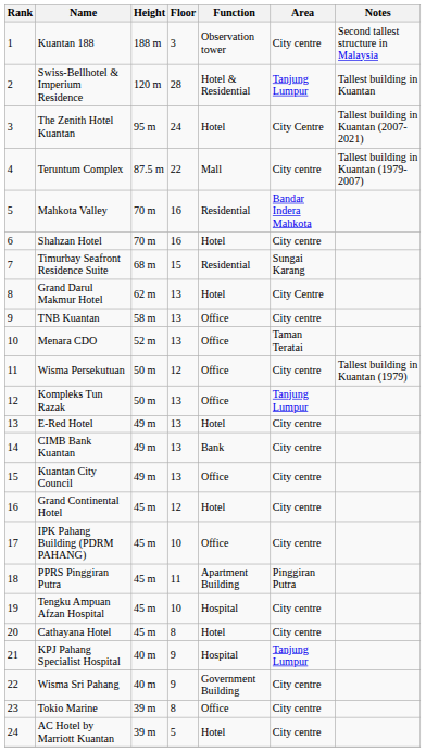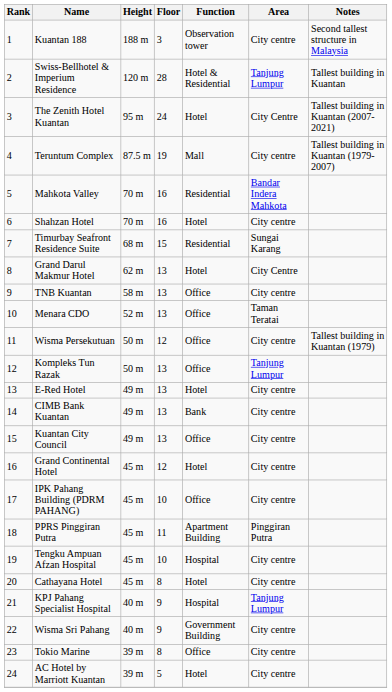 <table class="wikitable sortable">
 <tr>
 <th>Rank</th>
 <th>Name</th>
 <th>Height</th>
 <th>Floor</th>
 <th>Function</th>
 <th>Area</th>
 <th>Notes</th>
 </tr>
 <tr>
 <td>1</td>
 <td>Kuantan 188</td>
 <td>188 m</td>
 <td>3</td>
 <td>Observation tower</td>
 <td>City centre</td>
 <td>Second tallest structure in <a href='#'>Malaysia</a></td>
 </tr>
 <tr>
 <td>2</td>
 <td>Swiss-Bellhotel & Imperium Residence</td>
 <td>120 m</td>
 <td>28</td>
 <td>Hotel & Residential</td>
 <td><a href='#'>Tanjung Lumpur</a></td>
 <td>Tallest building in Kuantan</td>
 </tr>
 <tr>
 <td>3</td>
 <td>The Zenith Hotel Kuantan</td>
 <td>95 m</td>
 <td>24</td>
 <td>Hotel</td>
 <td>City Centre</td>
 <td>Tallest building in Kuantan (2007-2021)</td>
 </tr>
 <tr>
 <td>4</td>
 <td>Teruntum Complex</td>
 <td>87.5 m</td>
-<td>22</td>
+<td>19</td>
 <td>Mall</td>
 <td>City centre</td>
 <td>Tallest building in Kuantan (1979-2007)</td>
 </tr>
 <tr>
 <td>5</td>
 <td>Mahkota Valley</td>
 <td>70 m</td>
 <td>16</td>
 <td>Residential</td>
 <td><a href='#'>Bandar Indera Mahkota</a></td>
 <td></td>
 </tr>
 <tr>
 <td>6</td>
 <td>Shahzan Hotel</td>
 <td>70 m</td>
 <td>16</td>
 <td>Hotel</td>
 <td>City centre</td>
 <td></td>
 </tr>
 <tr>
 <td>7</td>
 <td>Timurbay Seafront Residence Suite</td>
 <td>68 m</td>
 <td>15</td>
 <td>Residential</td>
 <td>Sungai Karang</td>
 <td></td>
 </tr>
 <tr>
 <td>8</td>
 <td>Grand Darul Makmur Hotel</td>
 <td>62 m</td>
 <td>13</td>
 <td>Hotel</td>
 <td>City Centre</td>
 <td></td>
 </tr>
 <tr>
 <td>9</td>
 <td>TNB Kuantan</td>
 <td>58 m</td>
 <td>13</td>
 <td>Office</td>
 <td>City centre</td>
 <td></td>
 </tr>
 <tr>
 <td>10</td>
 <td>Menara CDO</td>
 <td>52 m</td>
 <td>13</td>
 <td>Office</td>
 <td>Taman Teratai</td>
 <td></td>
 </tr>
 <tr>
 <td>11</td>
 <td>Wisma Persekutuan</td>
 <td>50 m</td>
 <td>12</td>
 <td>Office</td>
 <td>City centre</td>
 <td>Tallest building in Kuantan (1979)</td>
 </tr>
 <tr>
 <td>12</td>
 <td>Kompleks Tun Razak</td>
 <td>50 m</td>
 <td>13</td>
 <td>Office</td>
 <td><a href='#'>Tanjung Lumpur</a></td>
 <td></td>
 </tr>
 <tr>
 <td>13</td>
 <td>E-Red Hotel</td>
 <td>49 m</td>
 <td>13</td>
 <td>Hotel</td>
 <td>City centre</td>
 <td></td>
 </tr>
 <tr>
 <td>14</td>
 <td>CIMB Bank Kuantan</td>
 <td>49 m</td>
 <td>13</td>
 <td>Bank</td>
 <td>City centre</td>
 <td></td>
 </tr>
 <tr>
 <td>15</td>
 <td>Kuantan City Council</td>
 <td>49 m</td>
 <td>13</td>
 <td>Office</td>
 <td>City centre</td>
 <td></td>
 </tr>
 <tr>
 <td>16</td>
 <td>Grand Continental Hotel</td>
 <td>45 m</td>
 <td>12</td>
 <td>Hotel</td>
 <td>City centre</td>
 <td></td>
 </tr>
 <tr>
 <td>17</td>
 <td>IPK Pahang Building (PDRM PAHANG)</td>
 <td>45 m</td>
 <td>10</td>
 <td>Office</td>
 <td>City centre</td>
 <td></td>
 </tr>
 <tr>
 <td>18</td>
 <td>PPRS Pinggiran Putra</td>
 <td>45 m</td>
 <td>11</td>
 <td>Apartment Building</td>
 <td>Pinggiran Putra</td>
 <td></td>
 </tr>
 <tr>
 <td>19</td>
 <td>Tengku Ampuan Afzan Hospital</td>
 <td>45 m</td>
 <td>10</td>
 <td>Hospital</td>
 <td>City centre</td>
 <td></td>
 </tr>
 <tr>
 <td>20</td>
 <td>Cathayana Hotel</td>
 <td>45 m</td>
 <td>8</td>
 <td>Hotel</td>
 <td>City centre</td>
 <td></td>
 </tr>
 <tr>
 <td>21</td>
 <td>KPJ Pahang Specialist Hospital</td>
 <td>40 m</td>
 <td>9</td>
 <td>Hospital</td>
 <td><a href='#'>Tanjung Lumpur</a></td>
 <td></td>
 </tr>
 <tr>
 <td>22</td>
 <td>Wisma Sri Pahang</td>
 <td>40 m</td>
 <td>9</td>
 <td>Government Building</td>
 <td>City centre</td>
 <td></td>
 </tr>
 <tr>
 <td>23</td>
 <td>Tokio Marine</td>
 <td>39 m</td>
 <td>8</td>
 <td>Office</td>
 <td>City centre</td>
 <td></td>
 </tr>
 <tr>
 <td>24</td>
 <td>AC Hotel by Marriott Kuantan</td>
 <td>39 m</td>
 <td>5</td>
 <td>Hotel</td>
 <td>City centre</td>
 <td></td>
 </tr>
 <tr>
 </tr>
 </table>
